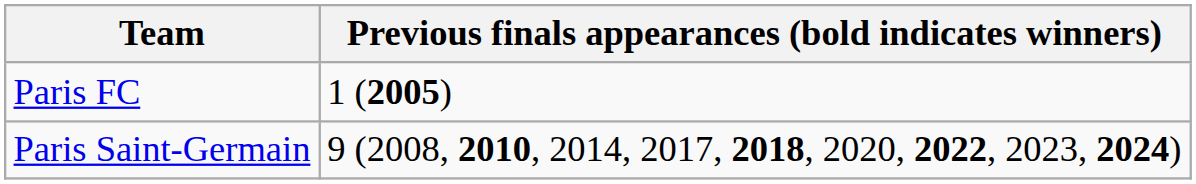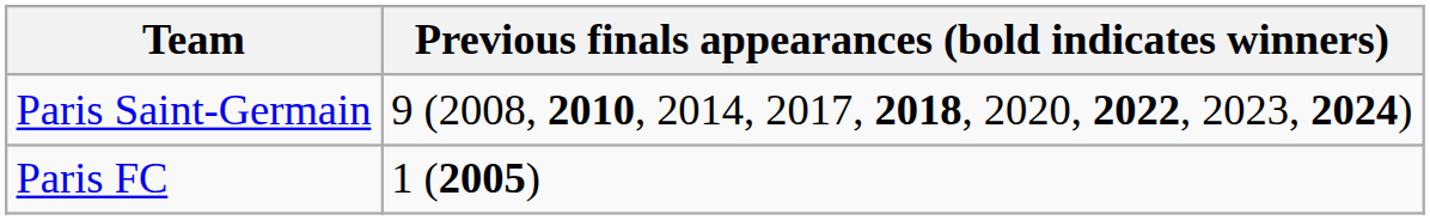 <table class="wikitable">
 <tr>
 <th>Team</th>
 <th>Previous finals appearances (bold indicates winners)</th>
 </tr>
 <tr>
+<td><a href='#'>Paris Saint-Germain</a></td>
+<td>9 (2008, <strong>2010</strong>, 2014, 2017, <strong>2018</strong>, 2020, <strong>2022</strong>, 2023, <strong>2024</strong>)</td>
+</tr>
+<tr>
 <td><a href='#'>Paris FC</a></td>
 <td>1 (<strong>2005</strong>)</td>
 </tr>
-<tr>
-<td><a href='#'>Paris Saint-Germain</a></td>
-<td>9 (2008, <strong>2010</strong>, 2014, 2017, <strong>2018</strong>, 2020, <strong>2022</strong>, 2023, <strong>2024</strong>)</td>
-</tr>
 </table>
